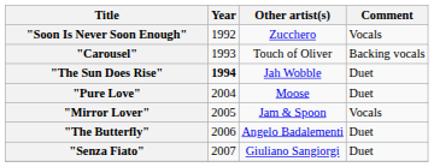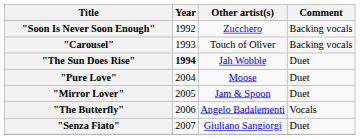 <table class="wikitable plainrowheaders" style="text-align:center;" border="1">
 <tr>
 <th scope="col" style="width:16em;">Title</th>
 <th scope="col">Year</th>
 <th scope="col">Other artist(s)</th>
 <th scope="col">Comment</th>
 </tr>
 <tr>
 <th scope="row">"Soon Is Never Soon Enough"</th>
 <td>1992</td>
 <td><a href='#'>Zucchero</a></td>
-<td style="text-align:left;">Vocals</td>
+<td style="text-align:left;">Backing vocals</td>
 </tr>
 <tr>
 <th scope="row">"Carousel"</th>
 <td>1993</td>
 <td>Touch of Oliver</td>
 <td style="text-align:left;">Backing vocals</td>
 </tr>
 <tr>
 <th scope="row">"The Sun Does Rise"</th>
 <td><strong>1994</strong></td>
 <td><a href='#'>Jah Wobble</a></td>
 <td style="text-align:left;">Duet</td>
 </tr>
 <tr>
 <th scope="row">"Pure Love"</th>
 <td>2004</td>
 <td><a href='#'>Moose</a></td>
 <td style="text-align:left;">Duet</td>
 </tr>
 <tr>
 <th scope="row">"Mirror Lover"</th>
 <td>2005</td>
 <td><a href='#'>Jam & Spoon</a></td>
-<td style="text-align:left;">Vocals</td>
+<td style="text-align:left;">Duet</td>
 </tr>
 <tr>
 <th scope="row">"The Butterfly"</th>
 <td>2006</td>
 <td><a href='#'>Angelo Badalementi</a></td>
-<td style="text-align:left;">Duet</td>
+<td style="text-align:left;">Vocals</td>
 </tr>
 <tr>
 <th scope="row">"Senza Fiato"</th>
 <td>2007</td>
 <td><a href='#'>Giuliano Sangiorgi</a></td>
 <td style="text-align:left;">Duet</td>
 </tr>
 <tr>
 </tr>
 </table>
